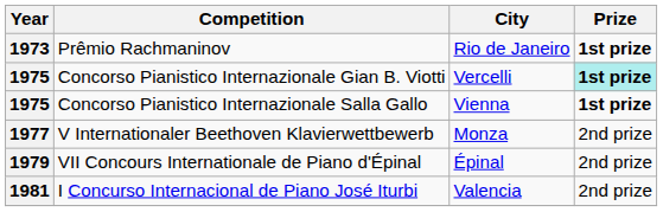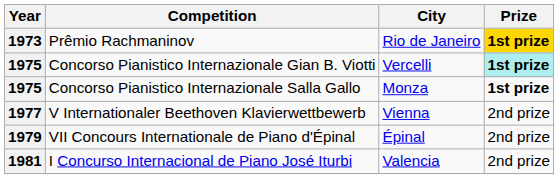 <table class="wikitable">
 <tr>
 <th>Year</th>
 <th>Competition</th>
 <th>City</th>
 <th>Prize</th>
 </tr>
 <tr>
 <th>1973</th>
 <td> Prêmio Rachmaninov</td>
 <td><a href='#'>Rio de Janeiro</a></td>
-<td><strong>1st prize</strong></td>
+<td style="background: gold;"><strong>1st prize</strong></td>
 </tr>
 <tr>
 <th>1975</th>
 <td> Concorso Pianistico Internazionale Gian B. Viotti</td>
 <td><a href='#'>Vercelli</a></td>
 <td style="background: paleturquoise;"><strong>1st prize</strong></td>
 </tr>
 <tr>
 <th>1975</th>
 <td> Concorso Pianistico Internazionale Salla Gallo</td>
-<td><a href='#'>Vienna</a></td>
+<td><a href='#'>Monza</a></td>
 <td><strong>1st prize</strong></td>
 </tr>
 <tr>
 <th>1977</th>
 <td> V Internationaler Beethoven Klavierwettbewerb</td>
-<td><a href='#'>Monza</a></td>
+<td><a href='#'>Vienna</a></td>
 <td>2nd prize</td>
 </tr>
 <tr>
 <th>1979</th>
 <td> VII Concours Internationale de Piano d'Épinal</td>
 <td><a href='#'>Épinal</a></td>
 <td>2nd prize</td>
 </tr>
 <tr>
 <th>1981</th>
 <td> I <a href='#'>Concurso Internacional de Piano José Iturbi</a></td>
 <td><a href='#'>Valencia</a></td>
 <td>2nd prize</td>
 </tr>
 <tr>
 </tr>
 </table>
